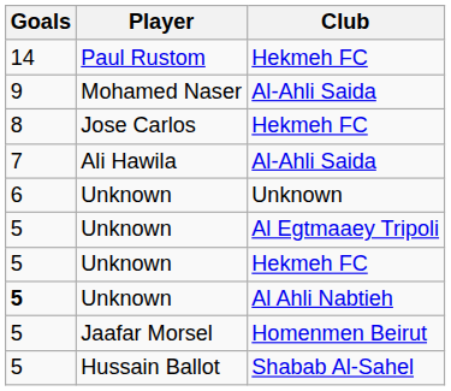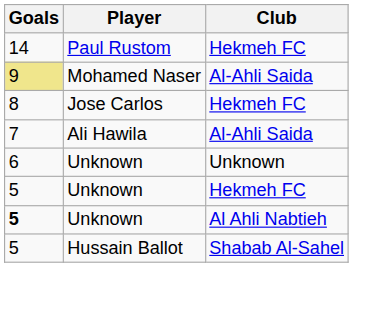 <table class="wikitable" border="1">
 <tr>
 <th>Goals</th>
 <th>Player</th>
 <th>Club</th>
 </tr>
 <tr>
 <td>14</td>
 <td><a href='#'>Paul Rustom</a></td>
 <td><a href='#'>Hekmeh FC</a></td>
 </tr>
 <tr>
-<td>9</td>
+<td style="background: khaki;">9</td>
 <td>Mohamed Naser</td>
 <td><a href='#'>Al-Ahli Saida</a></td>
 </tr>
 <tr>
 <td>8</td>
 <td>Jose Carlos</td>
 <td><a href='#'>Hekmeh FC</a></td>
 </tr>
 <tr>
 <td>7</td>
 <td>Ali Hawila</td>
 <td><a href='#'>Al-Ahli Saida</a></td>
 </tr>
 <tr>
 <td>6</td>
 <td>Unknown</td>
 <td>Unknown</td>
 </tr>
 <tr>
 <td>5</td>
 <td>Unknown</td>
-<td><a href='#'>Al Egtmaaey Tripoli</a></td>
-</tr>
-<tr>
-<td>5</td>
-<td>Unknown</td>
 <td><a href='#'>Hekmeh FC</a></td>
 </tr>
 <tr>
 <td><strong>5</strong></td>
 <td>Unknown</td>
 <td><a href='#'>Al Ahli Nabtieh</a></td>
 </tr>
 <tr>
 <td>5</td>
-<td>Jaafar Morsel</td>
-<td><a href='#'>Homenmen Beirut</a></td>
-</tr>
-<tr>
-<td>5</td>
 <td>Hussain Ballot</td>
 <td><a href='#'>Shabab Al-Sahel</a></td>
 </tr>
 </table>
